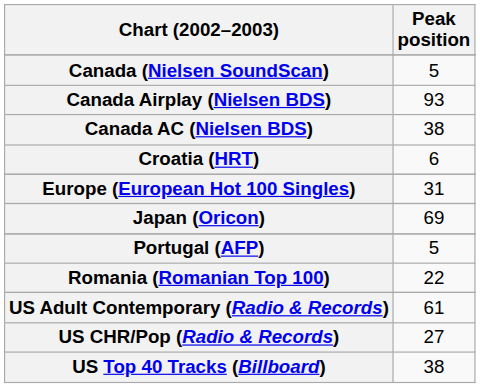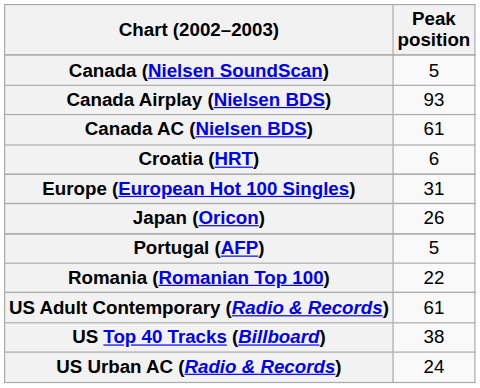 <table class="wikitable sortable plainrowheaders">
 <tr>
 <th>Chart (2002–2003)</th>
 <th>Peak<br>position</th>
 </tr>
 <tr>
 </tr>
 <tr>
 </tr>
 <tr>
 </tr>
 <tr>
 </tr>
 <tr>
 <th scope="row">Canada (<a href='#'>Nielsen SoundScan</a>)</th>
 <td align="center">5</td>
 </tr>
 <tr>
 <th scope="row">Canada Airplay (<a href='#'>Nielsen BDS</a>)</th>
 <td align="center">93</td>
 </tr>
 <tr>
 <th scope="row">Canada AC (<a href='#'>Nielsen BDS</a>)</th>
-<td align="center">38</td>
+<td align="center">61</td>
 </tr>
 <tr>
 <th scope=row>Croatia (<a href='#'>HRT</a>)</th>
 <td align="center">6</td>
 </tr>
 <tr>
 </tr>
 <tr>
 <th scope="row">Europe (<a href='#'>European Hot 100 Singles</a>)</th>
 <td style="text-align:center;">31</td>
 </tr>
 <tr>
 </tr>
 <tr>
 </tr>
 <tr>
 </tr>
 <tr>
 </tr>
 <tr>
 <th scope="row">Japan (<a href='#'>Oricon</a>)</th>
-<td align="center">69</td>
+<td align="center">26</td>
 </tr>
 <tr>
 </tr>
 <tr>
 </tr>
 <tr>
 </tr>
 <tr>
 </tr>
 <tr>
 <th scope="row">Portugal (<a href='#'>AFP</a>)</th>
 <td align="center">5</td>
 </tr>
 <tr>
 <th scope="row">Romania (<a href='#'>Romanian Top 100</a>)</th>
 <td align="center">22</td>
 </tr>
 <tr>
 </tr>
 <tr>
 </tr>
 <tr>
 </tr>
 <tr>
 </tr>
 <tr>
 </tr>
 <tr>
 </tr>
 <tr>
 </tr>
 <tr>
 </tr>
 <tr>
 </tr>
 <tr>
 </tr>
 <tr>
 </tr>
 <tr>
 </tr>
 <tr>
 <th scope="row">US Adult Contemporary (<em><a href='#'>Radio & Records</a></em>)</th>
 <td align="center">61</td>
 </tr>
 <tr>
-<th scope="row">US CHR/Pop (<em><a href='#'>Radio & Records</a></em>)</th>
-<td align="center">27</td>
-</tr>
-<tr>
 <th scope="row">US <a href='#'>Top 40 Tracks</a> (<em><a href='#'>Billboard</a></em>)</th>
 <td align="center">38</td>
 </tr>
+<tr>
+<th scope="row">US Urban AC (<em><a href='#'>Radio & Records</a></em>)</th>
+<td align="center">24</td>
+</tr>
 </table>
